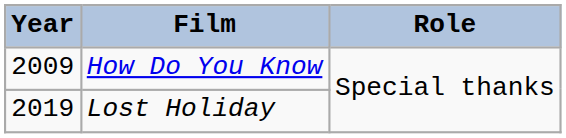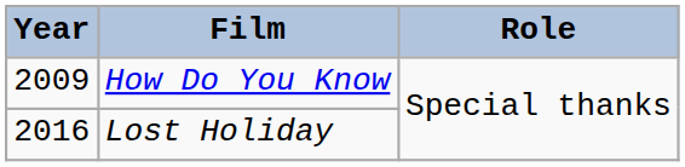 <table class="wikitable" style="font-size:95%;">
 <tr>
 <th style="background:#B0C4DE;">Year</th>
 <th style="background:#B0C4DE;">Film</th>
 <th style="background:#B0C4DE;">Role</th>
 </tr>
 <tr>
 <td>2009</td>
 <td><em><a href='#'>How Do You Know</a></em></td>
 <td rowspan=2>Special thanks</td>
 </tr>
 <tr>
-<td>2019</td>
+<td>2016</td>
 <td><em>Lost Holiday</em></td>
 </tr>
 </table>
